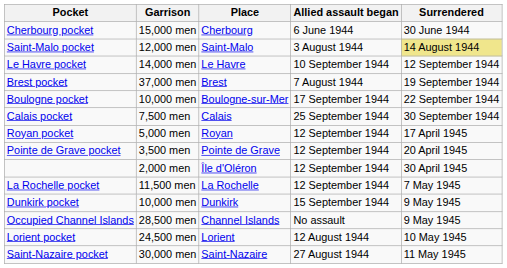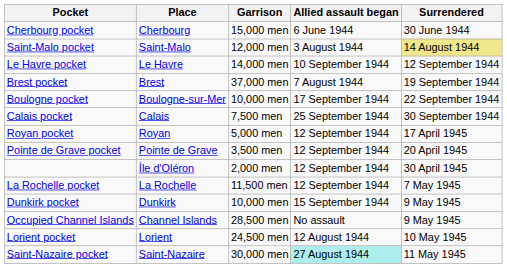 <table class="wikitable sortable">
 <tr>
 <th>Pocket</th>
+<th>Place</th>
 <th>Garrison</th>
-<th>Place</th>
 <th>Allied assault began</th>
 <th>Surrendered</th>
 </tr>
 <tr>
 <td><a href='#'>Cherbourg pocket</a></td>
+<td><a href='#'>Cherbourg</a></td>
 <td>15,000 men</td>
-<td><a href='#'>Cherbourg</a></td>
 <td>6 June 1944</td>
 <td>30 June 1944</td>
 </tr>
 <tr>
 <td><a href='#'>Saint-Malo pocket</a></td>
+<td><a href='#'>Saint-Malo</a></td>
 <td>12,000 men</td>
-<td><a href='#'>Saint-Malo</a></td>
 <td>3 August 1944</td>
 <td style="background: khaki;">14 August 1944</td>
 </tr>
 <tr>
 <td><a href='#'>Le Havre pocket</a></td>
+<td><a href='#'>Le Havre</a></td>
 <td>14,000 men</td>
-<td><a href='#'>Le Havre</a></td>
 <td>10 September 1944</td>
 <td>12 September 1944</td>
 </tr>
 <tr>
 <td><a href='#'>Brest pocket</a></td>
+<td><a href='#'>Brest</a></td>
 <td>37,000 men</td>
-<td><a href='#'>Brest</a></td>
 <td>7 August 1944</td>
 <td>19 September 1944</td>
 </tr>
 <tr>
 <td><a href='#'>Boulogne pocket</a></td>
+<td><a href='#'>Boulogne-sur-Mer</a></td>
 <td>10,000 men</td>
-<td><a href='#'>Boulogne-sur-Mer</a></td>
 <td>17 September 1944</td>
 <td>22 September 1944</td>
 </tr>
 <tr>
 <td><a href='#'>Calais pocket</a></td>
+<td><a href='#'>Calais</a></td>
 <td>7,500 men</td>
-<td><a href='#'>Calais</a></td>
 <td>25 September 1944</td>
 <td>30 September 1944</td>
 </tr>
 <tr>
 <td><a href='#'>Royan pocket</a></td>
+<td><a href='#'>Royan</a></td>
 <td>5,000 men</td>
-<td><a href='#'>Royan</a></td>
 <td>12 September 1944</td>
 <td>17 April 1945</td>
 </tr>
 <tr>
 <td><a href='#'>Pointe de Grave pocket</a></td>
+<td><a href='#'>Pointe de Grave</a></td>
 <td>3,500 men</td>
-<td><a href='#'>Pointe de Grave</a></td>
 <td>12 September 1944</td>
 <td>20 April 1945</td>
 </tr>
 <tr>
 <td></td>
+<td><a href='#'>Île d'Oléron</a></td>
 <td>2,000 men</td>
-<td><a href='#'>Île d'Oléron</a></td>
 <td>12 September 1944</td>
 <td>30 April 1945</td>
 </tr>
 <tr>
 <td><a href='#'>La Rochelle pocket</a></td>
+<td><a href='#'>La Rochelle</a></td>
 <td>11,500 men</td>
-<td><a href='#'>La Rochelle</a></td>
 <td>12 September 1944</td>
 <td>7 May 1945</td>
 </tr>
 <tr>
 <td><a href='#'>Dunkirk pocket</a></td>
+<td><a href='#'>Dunkirk</a></td>
 <td>10,000 men</td>
-<td><a href='#'>Dunkirk</a></td>
 <td>15 September 1944</td>
 <td>9 May 1945</td>
 </tr>
 <tr>
 <td><a href='#'>Occupied Channel Islands</a></td>
+<td><a href='#'>Channel Islands</a></td>
 <td>28,500 men</td>
-<td><a href='#'>Channel Islands</a></td>
 <td>No assault</td>
 <td>9 May 1945</td>
 </tr>
 <tr>
 <td><a href='#'>Lorient pocket</a></td>
+<td><a href='#'>Lorient</a></td>
 <td>24,500 men</td>
-<td><a href='#'>Lorient</a></td>
 <td>12 August 1944</td>
 <td>10 May 1945</td>
 </tr>
 <tr>
 <td><a href='#'>Saint-Nazaire pocket</a></td>
+<td><a href='#'>Saint-Nazaire</a></td>
 <td>30,000 men</td>
-<td><a href='#'>Saint-Nazaire</a></td>
-<td>27 August 1944</td>
+<td style="background: paleturquoise;">27 August 1944</td>
 <td>11 May 1945</td>
 </tr>
 </table>
